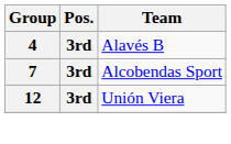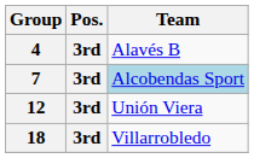 <table class="wikitable">
 <tr>
 <th>Group</th>
 <th>Pos.</th>
 <th>Team</th>
 </tr>
 <tr>
 <th>4</th>
 <th>3rd</th>
 <td><a href='#'>Alavés B</a></td>
 </tr>
 <tr>
 <th>7</th>
 <th>3rd</th>
-<td><a href='#'>Alcobendas Sport</a></td>
+<td style="background: lightblue;"><a href='#'>Alcobendas Sport</a></td>
 </tr>
 <tr>
 <th>12</th>
 <th>3rd</th>
 <td><a href='#'>Unión Viera</a></td>
 </tr>
 <tr>
+<th>18</th>
+<th>3rd</th>
+<td><a href='#'>Villarrobledo</a></td>
+</tr>
+<tr>
 </tr>
 </table>
